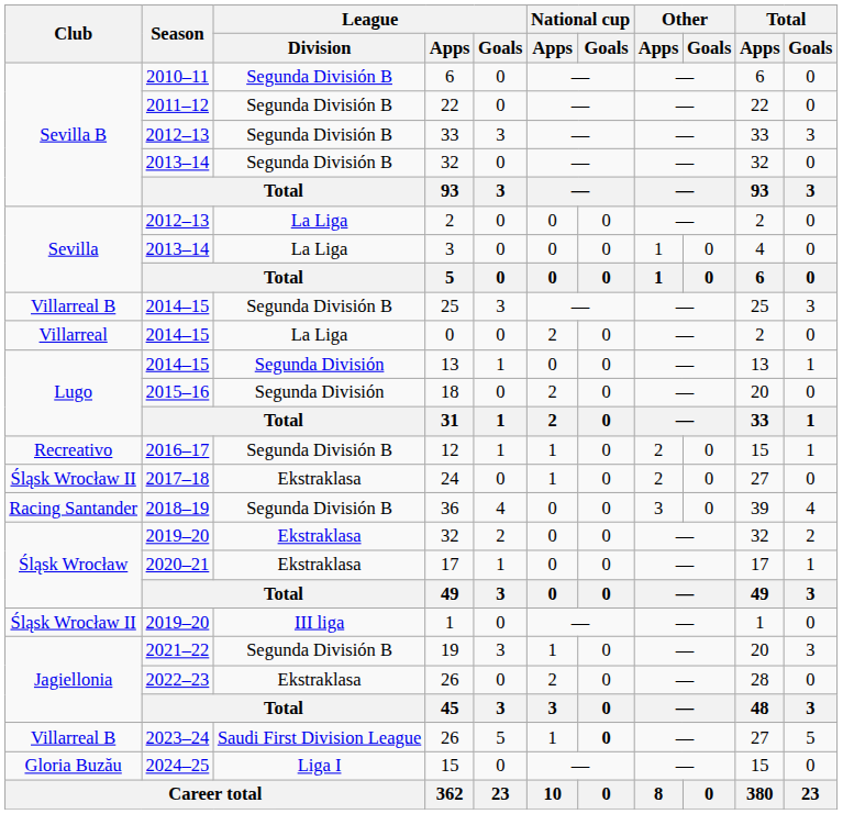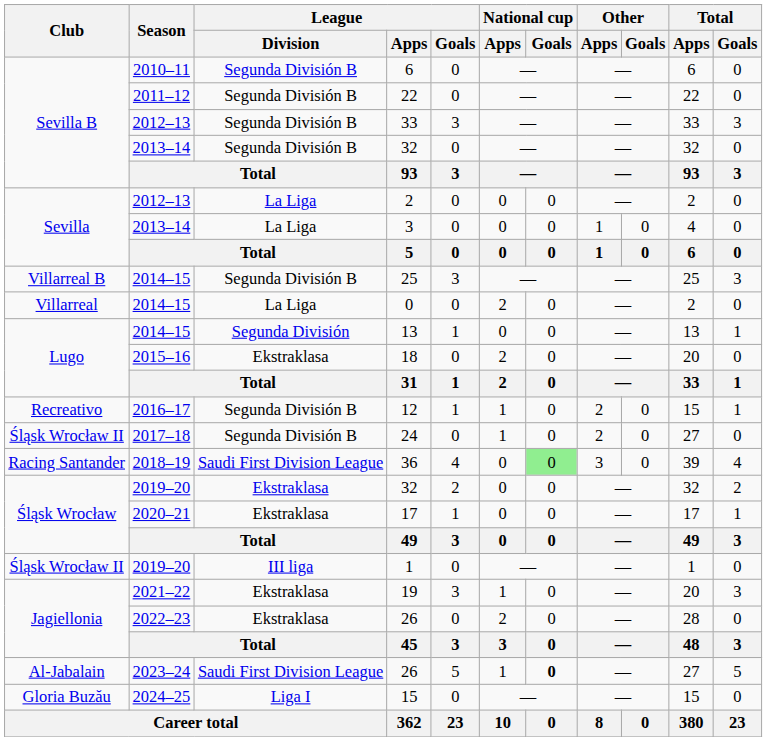 <table class="wikitable" style="text-align: center;">
 <tr>
 <th rowspan="2">Club</th>
 <th rowspan="2">Season</th>
 <th colspan="3">League</th>
 <th colspan="2">National cup</th>
 <th colspan="2">Other</th>
 <th colspan="2">Total</th>
 </tr>
 <tr>
 <th>Division</th>
 <th>Apps</th>
 <th>Goals</th>
 <th>Apps</th>
 <th>Goals</th>
 <th>Apps</th>
 <th>Goals</th>
 <th>Apps</th>
 <th>Goals</th>
 </tr>
 <tr>
 <td rowspan="5"><a href='#'>Sevilla B</a></td>
 <td><a href='#'>2010–11</a></td>
 <td><a href='#'>Segunda División B</a></td>
 <td>6</td>
 <td>0</td>
 <td colspan="2">—</td>
 <td colspan="2">—</td>
 <td>6</td>
 <td>0</td>
 </tr>
 <tr>
 <td><a href='#'>2011–12</a></td>
 <td>Segunda División B</td>
 <td>22</td>
 <td>0</td>
 <td colspan="2">—</td>
 <td colspan="2">—</td>
 <td>22</td>
 <td>0</td>
 </tr>
 <tr>
 <td><a href='#'>2012–13</a></td>
 <td>Segunda División B</td>
 <td>33</td>
 <td>3</td>
 <td colspan="2">—</td>
 <td colspan="2">—</td>
 <td>33</td>
 <td>3</td>
 </tr>
 <tr>
 <td><a href='#'>2013–14</a></td>
 <td>Segunda División B</td>
 <td>32</td>
 <td>0</td>
 <td colspan="2">—</td>
 <td colspan="2">—</td>
 <td>32</td>
 <td>0</td>
 </tr>
 <tr>
 <th colspan="2">Total</th>
 <th>93</th>
 <th>3</th>
 <th colspan="2">—</th>
 <th colspan="2">—</th>
 <th>93</th>
 <th>3</th>
 </tr>
 <tr>
 <td rowspan="3"><a href='#'>Sevilla</a></td>
 <td><a href='#'>2012–13</a></td>
 <td><a href='#'>La Liga</a></td>
 <td>2</td>
 <td>0</td>
 <td>0</td>
 <td>0</td>
 <td colspan="2">—</td>
 <td>2</td>
 <td>0</td>
 </tr>
 <tr>
 <td><a href='#'>2013–14</a></td>
 <td>La Liga</td>
 <td>3</td>
 <td>0</td>
 <td>0</td>
 <td>0</td>
 <td>1</td>
 <td>0</td>
 <td>4</td>
 <td>0</td>
 </tr>
 <tr>
 <th colspan="2">Total</th>
 <th>5</th>
 <th>0</th>
 <th>0</th>
 <th>0</th>
 <th>1</th>
 <th>0</th>
 <th>6</th>
 <th>0</th>
 </tr>
 <tr>
 <td><a href='#'>Villarreal B</a></td>
 <td><a href='#'>2014–15</a></td>
 <td>Segunda División B</td>
 <td>25</td>
 <td>3</td>
 <td colspan="2">—</td>
 <td colspan="2">—</td>
 <td>25</td>
 <td>3</td>
 </tr>
 <tr>
 <td><a href='#'>Villarreal</a></td>
 <td><a href='#'>2014–15</a></td>
 <td>La Liga</td>
 <td>0</td>
 <td>0</td>
 <td>2</td>
 <td>0</td>
 <td colspan="2">—</td>
 <td>2</td>
 <td>0</td>
 </tr>
 <tr>
 <td rowspan="3"><a href='#'>Lugo</a></td>
 <td><a href='#'>2014–15</a></td>
 <td><a href='#'>Segunda División</a></td>
 <td>13</td>
 <td>1</td>
 <td>0</td>
 <td>0</td>
 <td colspan="2">—</td>
 <td>13</td>
 <td>1</td>
 </tr>
 <tr>
 <td><a href='#'>2015–16</a></td>
-<td>Segunda División</td>
+<td>Ekstraklasa</td>
 <td>18</td>
 <td>0</td>
 <td>2</td>
 <td>0</td>
 <td colspan="2">—</td>
 <td>20</td>
 <td>0</td>
 </tr>
 <tr>
 <th colspan="2">Total</th>
 <th>31</th>
 <th>1</th>
 <th>2</th>
 <th>0</th>
 <th colspan="2">—</th>
 <th>33</th>
 <th>1</th>
 </tr>
 <tr>
 <td><a href='#'>Recreativo</a></td>
 <td><a href='#'>2016–17</a></td>
 <td>Segunda División B</td>
 <td>12</td>
 <td>1</td>
 <td>1</td>
 <td>0</td>
 <td>2</td>
 <td>0</td>
 <td>15</td>
 <td>1</td>
 </tr>
 <tr>
 <td><a href='#'>Śląsk Wrocław II</a></td>
 <td><a href='#'>2017–18</a></td>
-<td>Ekstraklasa</td>
+<td>Segunda División B</td>
 <td>24</td>
 <td>0</td>
 <td>1</td>
 <td>0</td>
 <td>2</td>
 <td>0</td>
 <td>27</td>
 <td>0</td>
 </tr>
 <tr>
 <td><a href='#'>Racing Santander</a></td>
 <td><a href='#'>2018–19</a></td>
-<td>Segunda División B</td>
+<td><a href='#'>Saudi First Division League</a></td>
 <td>36</td>
 <td>4</td>
 <td>0</td>
-<td>0</td>
+<td style="background: lightgreen;">0</td>
 <td>3</td>
 <td>0</td>
 <td>39</td>
 <td>4</td>
 </tr>
 <tr>
 <td rowspan="3"><a href='#'>Śląsk Wrocław</a></td>
 <td><a href='#'>2019–20</a></td>
 <td><a href='#'>Ekstraklasa</a></td>
 <td>32</td>
 <td>2</td>
 <td>0</td>
 <td>0</td>
 <td colspan="2">—</td>
 <td>32</td>
 <td>2</td>
 </tr>
 <tr>
 <td><a href='#'>2020–21</a></td>
 <td>Ekstraklasa</td>
 <td>17</td>
 <td>1</td>
 <td>0</td>
 <td>0</td>
 <td colspan="2">—</td>
 <td>17</td>
 <td>1</td>
 </tr>
 <tr>
 <th colspan="2">Total</th>
 <th>49</th>
 <th>3</th>
 <th>0</th>
 <th>0</th>
 <th colspan="2">—</th>
 <th>49</th>
 <th>3</th>
 </tr>
 <tr>
 <td><a href='#'>Śląsk Wrocław II</a></td>
 <td><a href='#'>2019–20</a></td>
 <td><a href='#'>III liga</a></td>
 <td>1</td>
 <td>0</td>
 <td colspan="2">—</td>
 <td colspan="2">—</td>
 <td>1</td>
 <td>0</td>
 </tr>
 <tr>
 <td rowspan="3"><a href='#'>Jagiellonia</a></td>
 <td><a href='#'>2021–22</a></td>
-<td>Segunda División B</td>
+<td>Ekstraklasa</td>
 <td>19</td>
 <td>3</td>
 <td>1</td>
 <td>0</td>
 <td colspan="2">—</td>
 <td>20</td>
 <td>3</td>
 </tr>
 <tr>
 <td><a href='#'>2022–23</a></td>
 <td>Ekstraklasa</td>
 <td>26</td>
 <td>0</td>
 <td>2</td>
 <td>0</td>
 <td colspan="2">—</td>
 <td>28</td>
 <td>0</td>
 </tr>
 <tr>
 <th colspan="2">Total</th>
 <th>45</th>
 <th>3</th>
 <th>3</th>
 <th>0</th>
 <th colspan="2">—</th>
 <th>48</th>
 <th>3</th>
 </tr>
 <tr>
-<td><a href='#'>Villarreal B</a></td>
+<td><a href='#'>Al-Jabalain</a></td>
 <td><a href='#'>2023–24</a></td>
 <td><a href='#'>Saudi First Division League</a></td>
 <td>26</td>
 <td>5</td>
 <td>1</td>
 <td><strong>0</strong></td>
 <td colspan="2">—</td>
 <td>27</td>
 <td>5</td>
 </tr>
 <tr>
 <td><a href='#'>Gloria Buzău</a></td>
 <td><a href='#'>2024–25</a></td>
 <td><a href='#'>Liga I</a></td>
 <td>15</td>
 <td>0</td>
 <td colspan="2">—</td>
 <td colspan="2">—</td>
 <td>15</td>
 <td>0</td>
 </tr>
 <tr>
 <th colspan="3">Career total</th>
 <th>362</th>
 <th>23</th>
 <th>10</th>
 <th>0</th>
 <th>8</th>
 <th>0</th>
 <th>380</th>
 <th>23</th>
 </tr>
 </table>
